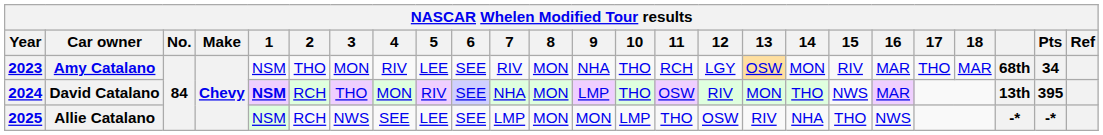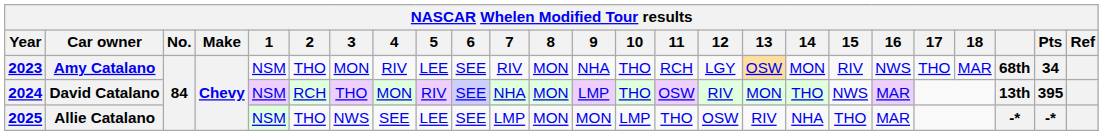 <table class="wikitable" style="text-align:center; font-size:75%">
 <tr>
 <th colspan=38><a href='#'>NASCAR</a> <a href='#'>Whelen Modified Tour</a> results</th>
 </tr>
 <tr>
 <th>Year</th>
 <th>Car owner</th>
 <th>No.</th>
 <th>Make</th>
 <th>1</th>
 <th>2</th>
 <th>3</th>
 <th>4</th>
 <th>5</th>
 <th>6</th>
 <th>7</th>
 <th>8</th>
 <th>9</th>
 <th>10</th>
 <th>11</th>
 <th>12</th>
 <th>13</th>
 <th>14</th>
 <th>15</th>
 <th>16</th>
 <th>17</th>
 <th>18</th>
 <th></th>
 <th>Pts</th>
 <th>Ref</th>
 </tr>
 <tr>
 <th><a href='#'>2023</a></th>
 <th><a href='#'>Amy Catalano</a></th>
 <th rowspan=3>84</th>
 <th rowspan=3><a href='#'>Chevy</a></th>
 <td><a href='#'>NSM</a></td>
 <td><a href='#'>THO</a></td>
 <td><a href='#'>MON</a></td>
 <td><a href='#'>RIV</a></td>
 <td><a href='#'>LEE</a></td>
 <td><a href='#'>SEE</a></td>
 <td><a href='#'>RIV</a></td>
 <td><a href='#'>MON</a></td>
 <td><a href='#'>NHA</a></td>
 <td><a href='#'>THO</a></td>
 <td><a href='#'>RCH</a></td>
 <td><a href='#'>LGY</a></td>
 <td style="background:#FFDF9F;"><a href='#'>OSW</a><br></td>
 <td><a href='#'>MON</a></td>
 <td><a href='#'>RIV</a></td>
-<td><a href='#'>MAR</a></td>
+<td><a href='#'>NWS</a></td>
 <td><a href='#'>THO</a></td>
 <td><a href='#'>MAR</a></td>
 <th>68th</th>
 <th>34</th>
 <th></th>
 </tr>
 <tr>
 <th><a href='#'>2024</a></th>
 <th>David Catalano</th>
-<td style="background:#EFCFFF;"><strong><a href='#'>NSM</a><br></strong></td>
+<td style="background:#EFCFFF;"><a href='#'>NSM</a><br></td>
 <td style="background:#DFFFDF;"><a href='#'>RCH</a><br></td>
 <td style="background:#EFCFFF;"><a href='#'>THO</a><br></td>
 <td style="background:#DFFFDF;"><a href='#'>MON</a><br></td>
 <td style="background:#EFCFFF;"><a href='#'>RIV</a><br></td>
 <td style="background:#CFCFFF;"><a href='#'>SEE</a><br></td>
 <td style="background:#DFFFDF;"><a href='#'>NHA</a><br></td>
 <td style="background:#DFFFDF;"><a href='#'>MON</a><br></td>
 <td style="background:#EFCFFF;"><a href='#'>LMP</a><br></td>
 <td style="background:#DFFFDF;"><a href='#'>THO</a><br></td>
 <td style="background:#EFCFFF;"><a href='#'>OSW</a><br></td>
 <td style="background:#DFFFDF;"><a href='#'>RIV</a><br></td>
 <td style="background:#DFFFDF;"><a href='#'>MON</a><br></td>
 <td style="background:#DFFFDF;"><a href='#'>THO</a><br></td>
 <td><a href='#'>NWS</a></td>
 <td style="background:#EFCFFF;"><a href='#'>MAR</a><br></td>
 <td colspan=2></td>
 <th>13th</th>
 <th>395</th>
 <th></th>
 </tr>
 <tr>
 <th><a href='#'>2025</a></th>
 <th>Allie Catalano</th>
 <td style="background:#DFFFDF;"><a href='#'>NSM</a><br></td>
-<td><a href='#'>RCH</a></td>
+<td><a href='#'>THO</a></td>
 <td><a href='#'>NWS</a></td>
 <td><a href='#'>SEE</a></td>
 <td><a href='#'>LEE</a></td>
 <td><a href='#'>SEE</a></td>
 <td><a href='#'>LMP</a></td>
 <td><a href='#'>MON</a></td>
 <td><a href='#'>MON</a></td>
 <td><a href='#'>LMP</a></td>
 <td><a href='#'>THO</a></td>
 <td><a href='#'>OSW</a></td>
 <td><a href='#'>RIV</a></td>
 <td><a href='#'>NHA</a></td>
 <td><a href='#'>THO</a></td>
-<td><a href='#'>NWS</a></td>
+<td><a href='#'>MAR</a></td>
 <td colspan=2></td>
 <th>-*</th>
 <th>-*</th>
 <th></th>
 </tr>
 </table>
